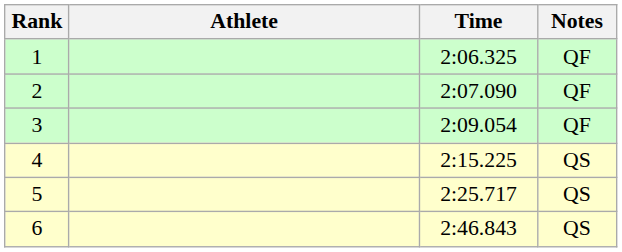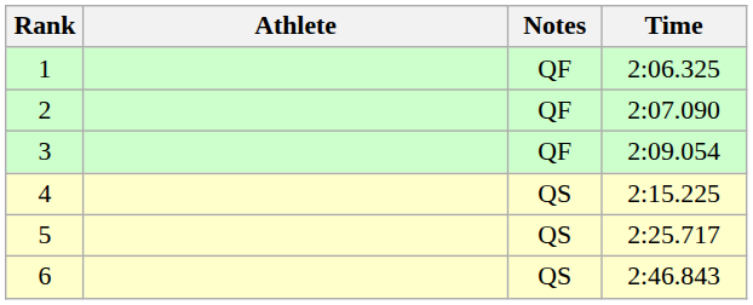 <table class=wikitable style="text-align:center">
 <tr>
 <th width=40>Rank</th>
 <th width=250>Athlete</th>
+<th width=50>Notes</th>
 <th width=80>Time</th>
-<th width=50>Notes</th>
 </tr>
 <tr bgcolor="ccffcc">
 <td>1</td>
 <td align=left></td>
+<td>QF</td>
 <td>2:06.325</td>
-<td>QF</td>
 </tr>
 <tr bgcolor="ccffcc">
 <td>2</td>
 <td align=left></td>
+<td>QF</td>
 <td>2:07.090</td>
-<td>QF</td>
 </tr>
 <tr bgcolor="ccffcc">
 <td>3</td>
 <td align=left></td>
+<td>QF</td>
 <td>2:09.054</td>
-<td>QF</td>
 </tr>
 <tr bgcolor="ffffcc">
 <td>4</td>
 <td align=left></td>
+<td>QS</td>
 <td>2:15.225</td>
-<td>QS</td>
 </tr>
 <tr bgcolor="#ffffcc">
 <td>5</td>
 <td align=left></td>
+<td>QS</td>
 <td>2:25.717</td>
-<td>QS</td>
 </tr>
 <tr bgcolor="#ffffcc">
 <td>6</td>
 <td align=left></td>
+<td>QS</td>
 <td>2:46.843</td>
-<td>QS</td>
 </tr>
 </table>
